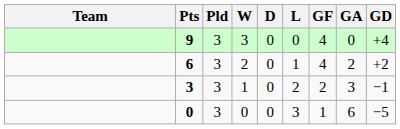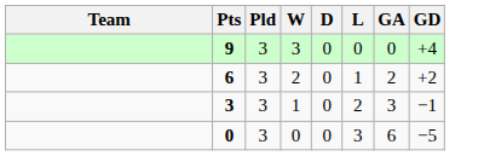 <table class="wikitable" style="text-align:center;">
 <tr>
 <th width=175>Team</th>
 <th width=20 abbr="Points">Pts</th>
 <th width=20 abbr="Played">Pld</th>
 <th width=20 abbr="Won">W</th>
 <th width=20 abbr="Drawn">D</th>
 <th width=20 abbr="Lost">L</th>
-<th width=20 abbr="Goals for">GF</th>
 <th width=20 abbr="Goals against">GA</th>
 <th width=20 abbr="Goal difference">GD</th>
 </tr>
 <tr style="background:#cfc;">
 <td style="text-align:left;"></td>
 <td><strong>9</strong></td>
 <td>3</td>
 <td>3</td>
 <td>0</td>
 <td>0</td>
-<td>4</td>
 <td>0</td>
 <td>+4</td>
 </tr>
 <tr>
 <td style="text-align:left;"></td>
 <td><strong>6</strong></td>
 <td>3</td>
 <td>2</td>
 <td>0</td>
 <td>1</td>
-<td>4</td>
 <td>2</td>
 <td>+2</td>
 </tr>
 <tr>
 <td style="text-align:left;"></td>
 <td><strong>3</strong></td>
 <td>3</td>
 <td>1</td>
 <td>0</td>
-<td>2</td>
 <td>2</td>
 <td>3</td>
 <td>−1</td>
 </tr>
 <tr>
 <td style="text-align:left;"></td>
 <td><strong>0</strong></td>
 <td>3</td>
 <td>0</td>
 <td>0</td>
 <td>3</td>
-<td>1</td>
 <td>6</td>
 <td>−5</td>
 </tr>
 </table>
